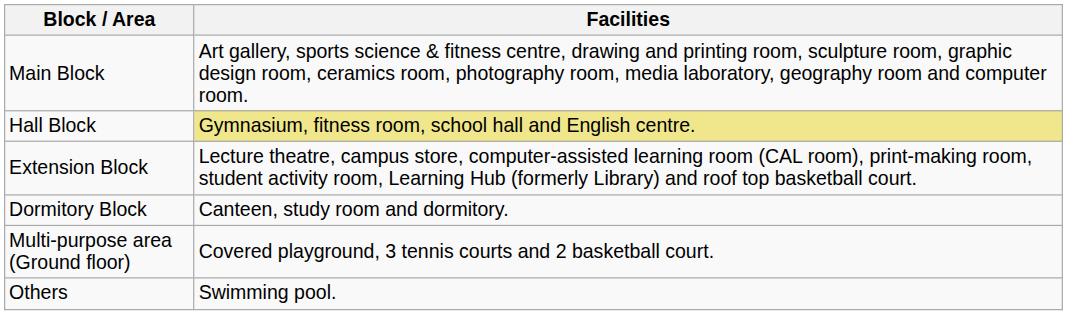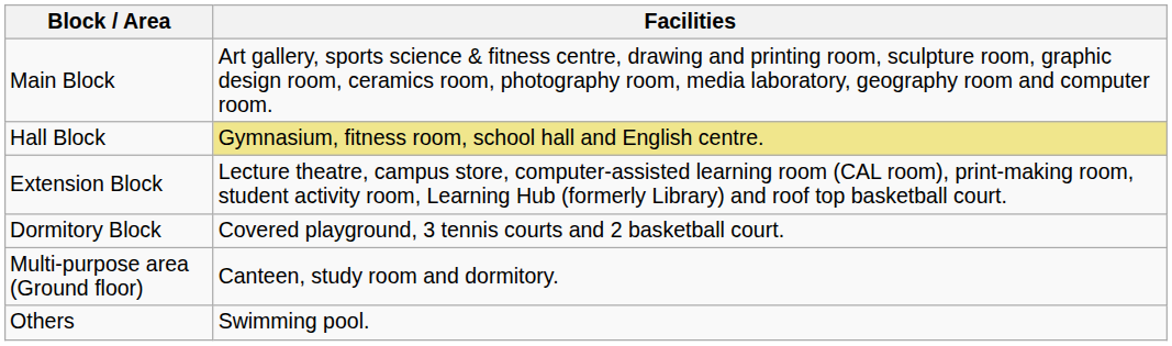 <table class="wikitable">
 <tr>
 <th>Block / Area</th>
 <th>Facilities</th>
 </tr>
 <tr>
 <td>Main Block</td>
 <td>Art gallery, sports science & fitness centre, drawing and printing room, sculpture room, graphic design room, ceramics room, photography room, media laboratory, geography room and computer room.</td>
 </tr>
 <tr>
 <td>Hall Block</td>
 <td style="background: khaki;">Gymnasium, fitness room, school hall and English centre.</td>
 </tr>
 <tr>
 <td>Extension Block</td>
 <td>Lecture theatre, campus store, computer-assisted learning room (CAL room), print-making room, student activity room, Learning Hub (formerly Library) and roof top basketball court.</td>
 </tr>
 <tr>
 <td>Dormitory Block</td>
-<td>Canteen, study room and dormitory.</td>
+<td>Covered playground, 3 tennis courts and 2 basketball court.</td>
 </tr>
 <tr>
 <td>Multi-purpose area (Ground floor)</td>
-<td>Covered playground, 3 tennis courts and 2 basketball court.</td>
+<td>Canteen, study room and dormitory.</td>
 </tr>
 <tr>
 <td>Others</td>
 <td>Swimming pool.</td>
 </tr>
 </table>
